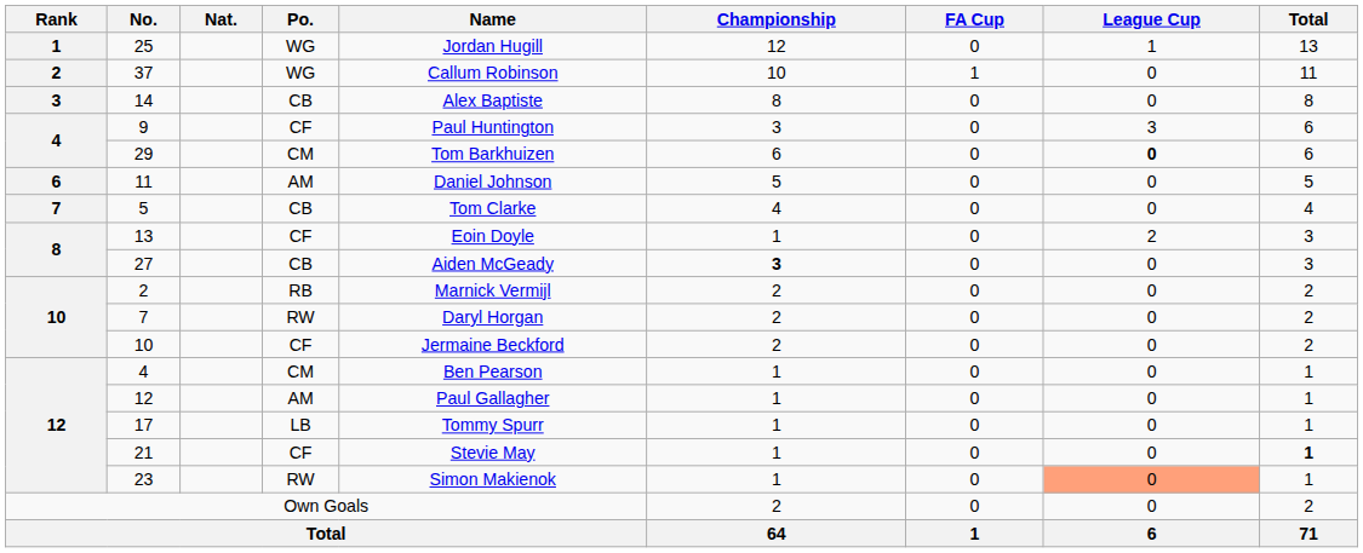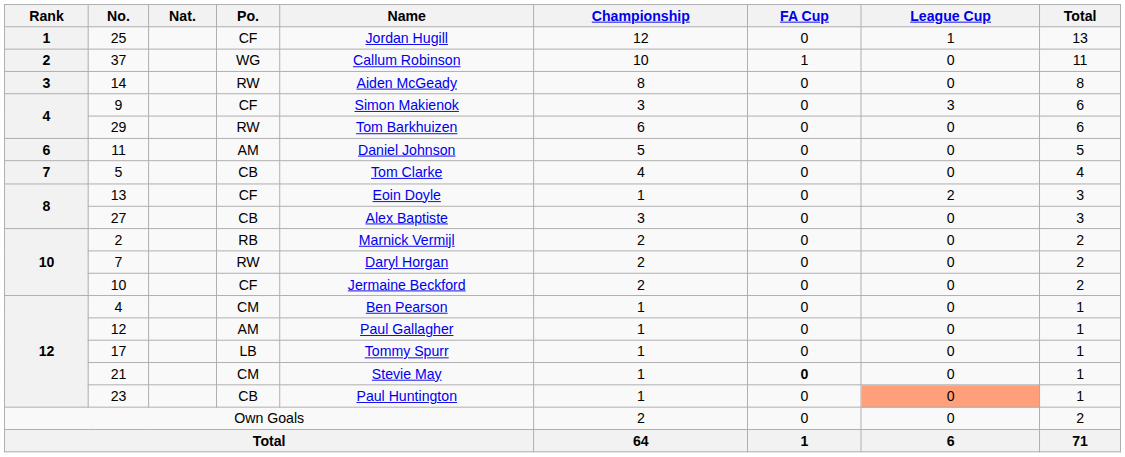 <table class="wikitable" style="text-align:center; font-size:95%; width:95%;">
 <tr>
 <th>Rank</th>
 <th>No.</th>
 <th>Nat.</th>
 <th>Po.</th>
 <th>Name</th>
 <th><a href='#'>Championship</a></th>
 <th><a href='#'>FA Cup</a></th>
 <th><a href='#'>League Cup</a></th>
 <th>Total</th>
 </tr>
 <tr>
 <th rowspan=1>1</th>
 <td>25</td>
 <td></td>
-<td>WG</td>
+<td>CF</td>
 <td><a href='#'>Jordan Hugill</a></td>
 <td>12</td>
 <td>0</td>
 <td>1</td>
 <td>13</td>
 </tr>
 <tr>
 <th rowspan=1>2</th>
 <td>37</td>
 <td></td>
 <td>WG</td>
 <td><a href='#'>Callum Robinson</a></td>
 <td>10</td>
 <td>1</td>
 <td>0</td>
 <td>11</td>
 </tr>
 <tr>
 <th rowspan=1>3</th>
 <td>14</td>
 <td></td>
-<td>CB</td>
-<td><a href='#'>Alex Baptiste</a></td>
+<td>RW</td>
+<td><a href='#'>Aiden McGeady</a></td>
 <td>8</td>
 <td>0</td>
 <td>0</td>
 <td>8</td>
 </tr>
 <tr>
 <th rowspan=2>4</th>
 <td>9</td>
 <td></td>
 <td>CF</td>
-<td><a href='#'>Paul Huntington</a></td>
+<td><a href='#'>Simon Makienok</a></td>
 <td>3</td>
 <td>0</td>
 <td>3</td>
 <td>6</td>
 </tr>
 <tr>
 <td>29</td>
 <td></td>
-<td>CM</td>
+<td>RW</td>
 <td><a href='#'>Tom Barkhuizen</a></td>
 <td>6</td>
 <td>0</td>
-<td><strong>0</strong></td>
+<td>0</td>
 <td>6</td>
 </tr>
 <tr>
 <th rowspan=1>6</th>
 <td>11</td>
 <td></td>
 <td>AM</td>
 <td><a href='#'>Daniel Johnson</a></td>
 <td>5</td>
 <td>0</td>
 <td>0</td>
 <td>5</td>
 </tr>
 <tr>
 <th rowspan=1>7</th>
 <td>5</td>
 <td></td>
 <td>CB</td>
 <td><a href='#'>Tom Clarke</a></td>
 <td>4</td>
 <td>0</td>
 <td>0</td>
 <td>4</td>
 </tr>
 <tr>
 <th rowspan=2>8</th>
 <td>13</td>
 <td></td>
 <td>CF</td>
 <td><a href='#'>Eoin Doyle</a></td>
 <td>1</td>
 <td>0</td>
 <td>2</td>
 <td>3</td>
 </tr>
 <tr>
 <td>27</td>
 <td></td>
 <td>CB</td>
-<td><a href='#'>Aiden McGeady</a></td>
-<td><strong>3</strong></td>
+<td><a href='#'>Alex Baptiste</a></td>
+<td>3</td>
 <td>0</td>
 <td>0</td>
 <td>3</td>
 </tr>
 <tr>
 <th rowspan=3>10</th>
 <td>2</td>
 <td></td>
 <td>RB</td>
 <td><a href='#'>Marnick Vermijl</a></td>
 <td>2</td>
 <td>0</td>
 <td>0</td>
 <td>2</td>
 </tr>
 <tr>
 <td>7</td>
 <td></td>
 <td>RW</td>
 <td><a href='#'>Daryl Horgan</a></td>
 <td>2</td>
 <td>0</td>
 <td>0</td>
 <td>2</td>
 </tr>
 <tr>
 <td>10</td>
 <td></td>
 <td>CF</td>
 <td><a href='#'>Jermaine Beckford</a></td>
 <td>2</td>
 <td>0</td>
 <td>0</td>
 <td>2</td>
 </tr>
 <tr>
 <th rowspan=5>12</th>
 <td>4</td>
 <td></td>
 <td>CM</td>
 <td><a href='#'>Ben Pearson</a></td>
 <td>1</td>
 <td>0</td>
 <td>0</td>
 <td>1</td>
 </tr>
 <tr>
 <td>12</td>
 <td></td>
 <td>AM</td>
 <td><a href='#'>Paul Gallagher</a></td>
 <td>1</td>
 <td>0</td>
 <td>0</td>
 <td>1</td>
 </tr>
 <tr>
 <td>17</td>
 <td></td>
 <td>LB</td>
 <td><a href='#'>Tommy Spurr</a></td>
 <td>1</td>
 <td>0</td>
 <td>0</td>
 <td>1</td>
 </tr>
 <tr>
 <td>21</td>
 <td></td>
-<td>CF</td>
+<td>CM</td>
 <td><a href='#'>Stevie May</a></td>
 <td>1</td>
+<td><strong>0</strong></td>
 <td>0</td>
-<td>0</td>
-<td><strong>1</strong></td>
+<td>1</td>
 </tr>
 <tr>
 <td>23</td>
 <td></td>
-<td>RW</td>
-<td><a href='#'>Simon Makienok</a></td>
+<td>CB</td>
+<td><a href='#'>Paul Huntington</a></td>
 <td>1</td>
 <td>0</td>
 <td style="background: lightsalmon;">0</td>
 <td>1</td>
 </tr>
 <tr>
 <td colspan=5>Own Goals</td>
 <td>2</td>
 <td>0</td>
 <td>0</td>
 <td>2</td>
 </tr>
 <tr>
 <th colspan=5>Total</th>
 <th>64</th>
 <th>1</th>
 <th>6</th>
 <th>71</th>
 </tr>
 </table>
